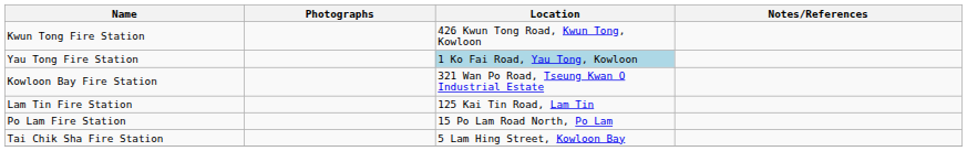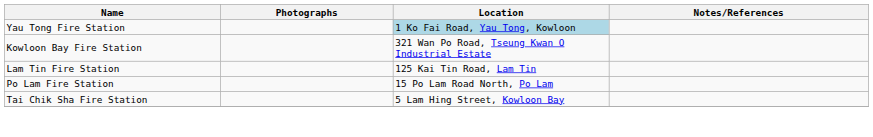 <table class="wikitable sortable" style="width:95%">
 <tr>
 <th width="25%">Name</th>
 <th width="20%">Photographs</th>
 <th width="25%">Location</th>
 <th width="30%">Notes/References</th>
-</tr>
-<tr>
-<td>Kwun Tong Fire Station</td>
-<td></td>
-<td>426 Kwun Tong Road, <a href='#'>Kwun Tong</a>, Kowloon<br></td>
-<td></td>
 </tr>
 <tr>
 <td>Yau Tong Fire Station</td>
 <td></td>
 <td style="background: lightblue;">1 Ko Fai Road, <a href='#'>Yau Tong</a>, Kowloon</td>
 <td></td>
 </tr>
 <tr>
 <td>Kowloon Bay Fire Station</td>
 <td></td>
 <td>321 Wan Po Road, <a href='#'>Tseung Kwan O Industrial Estate</a><br></td>
 <td></td>
 </tr>
 <tr>
 <td>Lam Tin Fire Station</td>
 <td></td>
 <td>125 Kai Tin Road, <a href='#'>Lam Tin</a></td>
 <td></td>
 </tr>
 <tr>
 <td>Po Lam Fire Station</td>
 <td></td>
 <td>15 Po Lam Road North, <a href='#'>Po Lam</a><br></td>
 <td></td>
 </tr>
 <tr>
 <td>Tai Chik Sha Fire Station</td>
 <td></td>
 <td>5 Lam Hing Street, <a href='#'>Kowloon Bay</a><br></td>
 <td></td>
 </tr>
 <tr>
 </tr>
 </table>
